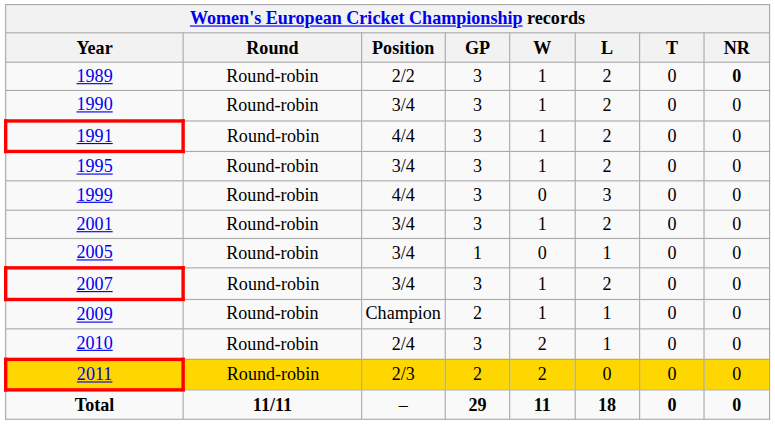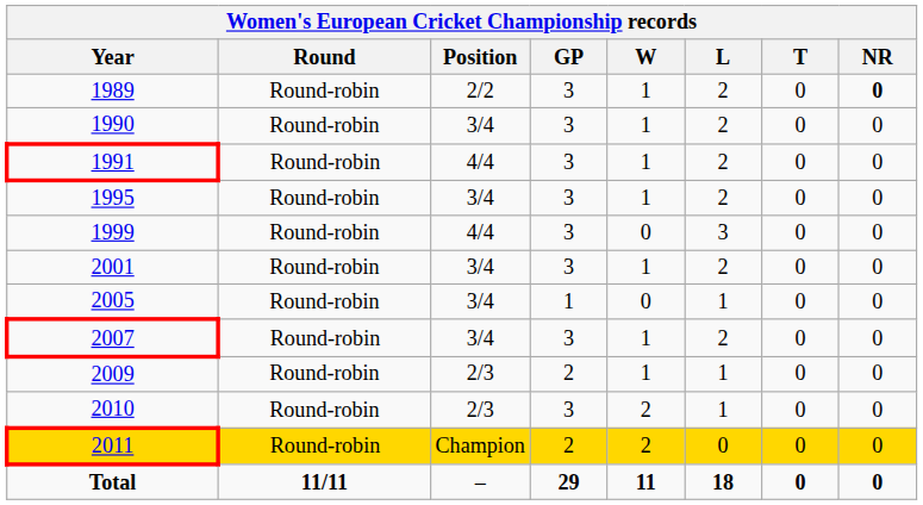 <table class="wikitable" style="text-align: center; width=900px;">
 <tr>
 <th colspan=9><a href='#'>Women's European Cricket Championship</a> records</th>
 </tr>
 <tr>
 <th width=150>Year</th>
 <th width=150>Round</th>
 <th width=50>Position</th>
 <th width=50>GP</th>
 <th width=50>W</th>
 <th width=50>L</th>
 <th width=50>T</th>
 <th width=50>NR</th>
 </tr>
 <tr>
 <td> <a href='#'>1989</a></td>
 <td>Round-robin</td>
 <td>2/2</td>
 <td>3</td>
 <td>1</td>
 <td>2</td>
 <td>0</td>
 <td><strong>0</strong></td>
 </tr>
 <tr>
 <td> <a href='#'>1990</a></td>
 <td>Round-robin</td>
 <td>3/4</td>
 <td>3</td>
 <td>1</td>
 <td>2</td>
 <td>0</td>
 <td>0</td>
 </tr>
 <tr>
 <td style="border: 3px solid red"> <a href='#'>1991</a></td>
 <td>Round-robin</td>
 <td>4/4</td>
 <td>3</td>
 <td>1</td>
 <td>2</td>
 <td>0</td>
 <td>0</td>
 </tr>
 <tr>
 <td> <a href='#'>1995</a></td>
 <td>Round-robin</td>
 <td>3/4</td>
 <td>3</td>
 <td>1</td>
 <td>2</td>
 <td>0</td>
 <td>0</td>
 </tr>
 <tr>
 <td> <a href='#'>1999</a></td>
 <td>Round-robin</td>
 <td>4/4</td>
 <td>3</td>
 <td>0</td>
 <td>3</td>
 <td>0</td>
 <td>0</td>
 </tr>
 <tr>
 <td> <a href='#'>2001</a></td>
 <td>Round-robin</td>
 <td>3/4</td>
 <td>3</td>
 <td>1</td>
 <td>2</td>
 <td>0</td>
 <td>0</td>
 </tr>
 <tr>
 <td> <a href='#'>2005</a></td>
 <td>Round-robin</td>
 <td>3/4</td>
 <td>1</td>
 <td>0</td>
 <td>1</td>
 <td>0</td>
 <td>0</td>
 </tr>
 <tr>
 <td style="border: 3px solid red"> <a href='#'>2007</a></td>
 <td>Round-robin</td>
 <td>3/4</td>
 <td>3</td>
 <td>1</td>
 <td>2</td>
 <td>0</td>
 <td>0</td>
 </tr>
 <tr>
 <td> <a href='#'>2009</a></td>
 <td>Round-robin</td>
-<td>Champion</td>
+<td>2/3</td>
 <td>2</td>
 <td>1</td>
 <td>1</td>
 <td>0</td>
 <td>0</td>
 </tr>
 <tr>
 <td> <a href='#'>2010</a></td>
 <td>Round-robin</td>
-<td>2/4</td>
+<td>2/3</td>
 <td>3</td>
 <td>2</td>
 <td>1</td>
 <td>0</td>
 <td>0</td>
 </tr>
 <tr bgcolor=gold>
 <td style="border: 3px solid red"> <a href='#'>2011</a></td>
 <td>Round-robin</td>
-<td>2/3</td>
+<td>Champion</td>
 <td>2</td>
 <td>2</td>
 <td>0</td>
 <td>0</td>
 <td>0</td>
 </tr>
 <tr>
 <td><strong>Total</strong></td>
 <td><strong>11/11</strong></td>
 <td>–</td>
 <td><strong>29</strong></td>
 <td><strong>11</strong></td>
 <td><strong>18</strong></td>
 <td><strong>0</strong></td>
 <td><strong>0</strong></td>
 </tr>
 </table>
